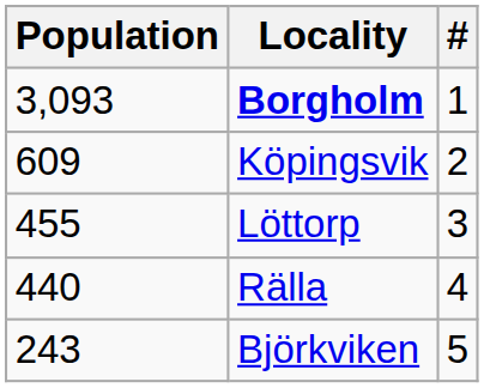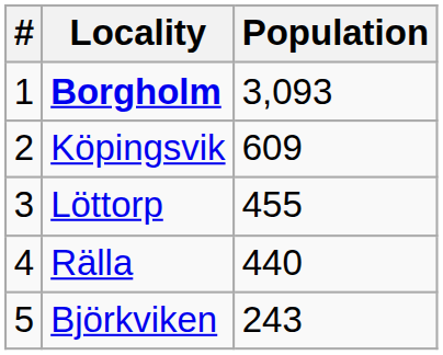 <table class="wikitable">
 <tr>
+<th>#</th>
+<th>Locality</th>
 <th>Population</th>
-<th>Locality</th>
-<th>#</th>
 </tr>
 <tr>
+<td>1</td>
+<td><strong><a href='#'>Borgholm</a></strong></td>
 <td>3,093</td>
-<td><strong><a href='#'>Borgholm</a></strong></td>
-<td>1</td>
 </tr>
 <tr>
+<td>2</td>
+<td><a href='#'>Köpingsvik</a></td>
 <td>609</td>
-<td><a href='#'>Köpingsvik</a></td>
-<td>2</td>
 </tr>
 <tr>
+<td>3</td>
+<td><a href='#'>Löttorp</a></td>
 <td>455</td>
-<td><a href='#'>Löttorp</a></td>
-<td>3</td>
 </tr>
 <tr>
+<td>4</td>
+<td><a href='#'>Rälla</a></td>
 <td>440</td>
-<td><a href='#'>Rälla</a></td>
-<td>4</td>
 </tr>
 <tr>
+<td>5</td>
+<td><a href='#'>Björkviken</a></td>
 <td>243</td>
-<td><a href='#'>Björkviken</a></td>
-<td>5</td>
 </tr>
 </table>
